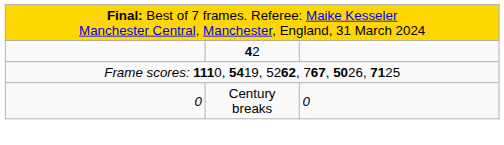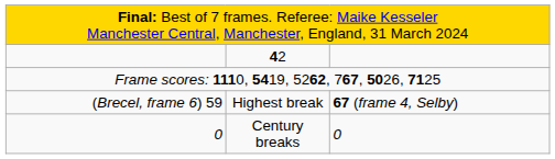 <table class="wikitable" style="font-size: 95%; margin: 1em auto 1em auto;">
 <tr>
 <td colspan="3" align="center" bgcolor="#ffd700"><strong>Final:</strong> Best of 7 frames. Referee: <a href='#'>Maike Kesseler</a><br><a href='#'>Manchester Central</a>, <a href='#'>Manchester</a>, England, 31 March 2024</td>
 </tr>
 <tr>
 <td width="220" align="right"><br></td>
 <td width="100" align="center"><strong>4</strong>2</td>
 <td width="220"><br></td>
 </tr>
 <tr>
 <td colspan="3" align="center" style="font-size: 100%"><em>Frame scores:</em> <strong>111</strong>0, <strong>54</strong>19, 52<strong>62</strong>, 7<strong>67</strong>, <strong>50</strong>26, <strong>71</strong>25</td>
 </tr>
 <tr>
+<td align="right">(<em>Brecel, frame 6</em>) 59</td>
+<td align="center">Highest break</td>
+<td align="left"><strong>67</strong> (<em>frame 4, Selby</em>)</td>
+</tr>
+<tr>
 <td align="right"><em>0</em></td>
 <td align="center">Century breaks</td>
 <td align="left"><em>0</em></td>
 </tr>
 </table>
